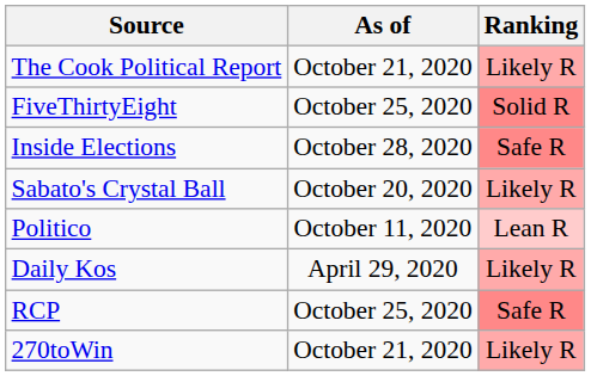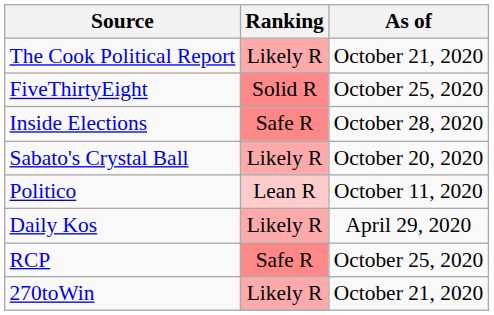 <table class="wikitable" style="text-align:center">
 <tr>
 <th>Source</th>
+<th>Ranking</th>
 <th>As of</th>
-<th>Ranking</th>
 </tr>
 <tr>
 <td align=left><a href='#'>The Cook Political Report</a></td>
+<td style="background:#faa" data-sort-value=3>Likely R</td>
 <td>October 21, 2020</td>
-<td style="background:#faa" data-sort-value=3>Likely R</td>
 </tr>
 <tr>
 <td align=left><a href='#'>FiveThirtyEight</a></td>
+<td style="background:#f88" data-sort-value=4>Solid R</td>
 <td>October 25, 2020</td>
-<td style="background:#f88" data-sort-value=4>Solid R</td>
 </tr>
 <tr>
 <td align=left><a href='#'>Inside Elections</a></td>
+<td style="background:#f88" data-sort-value=4>Safe R</td>
 <td>October 28, 2020</td>
-<td style="background:#f88" data-sort-value=4>Safe R</td>
 </tr>
 <tr>
 <td align=left><a href='#'>Sabato's Crystal Ball</a></td>
+<td style="background:#faa" data-sort-value=3>Likely R</td>
 <td>October 20, 2020</td>
-<td style="background:#faa" data-sort-value=3>Likely R</td>
 </tr>
 <tr>
 <td align=left><a href='#'>Politico</a></td>
+<td style="background:#fcc" data-sort-value=2>Lean R</td>
 <td>October 11, 2020</td>
-<td style="background:#fcc" data-sort-value=2>Lean R</td>
 </tr>
 <tr>
 <td align=left><a href='#'>Daily Kos</a></td>
+<td style="background:#faa" data-sort-value=3>Likely R</td>
 <td>April 29, 2020</td>
-<td style="background:#faa" data-sort-value=3>Likely R</td>
 </tr>
 <tr>
 <td align=left><a href='#'>RCP</a></td>
+<td style="background:#f88" data-sort-value=4>Safe R</td>
 <td>October 25, 2020</td>
-<td style="background:#f88" data-sort-value=4>Safe R</td>
 </tr>
 <tr>
 <td align=left><a href='#'>270toWin</a></td>
+<td style="background:#faa" data-sort-value=3>Likely R</td>
 <td>October 21, 2020</td>
-<td style="background:#faa" data-sort-value=3>Likely R</td>
 </tr>
 </table>
